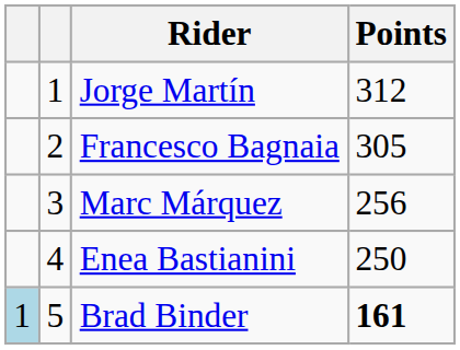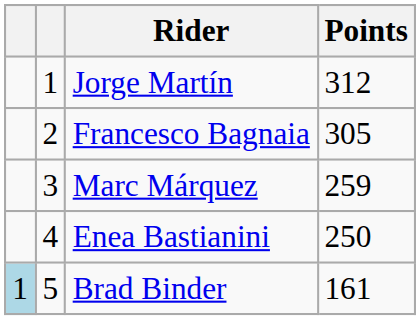 <table class="wikitable" style="font-size: 95%;">
 <tr>
 <th></th>
 <th></th>
 <th>Rider</th>
 <th>Points</th>
 </tr>
 <tr>
 <td></td>
 <td align=center>1</td>
 <td> <a href='#'>Jorge Martín</a></td>
 <td align=left>312</td>
 </tr>
 <tr>
 <td></td>
 <td align=center>2</td>
 <td> <a href='#'>Francesco Bagnaia</a></td>
 <td align=left>305</td>
 </tr>
 <tr>
 <td></td>
 <td align=center>3</td>
 <td> <a href='#'>Marc Márquez</a></td>
-<td align=left>256</td>
+<td align=left>259</td>
 </tr>
 <tr>
 <td></td>
 <td align=center>4</td>
 <td> <a href='#'>Enea Bastianini</a></td>
 <td align=left>250</td>
 </tr>
 <tr>
 <td style="background: lightblue;"> 1</td>
 <td align=center>5</td>
 <td> <a href='#'>Brad Binder</a></td>
-<td align=left><strong>161</strong></td>
+<td align=left>161</td>
 </tr>
 </table>
